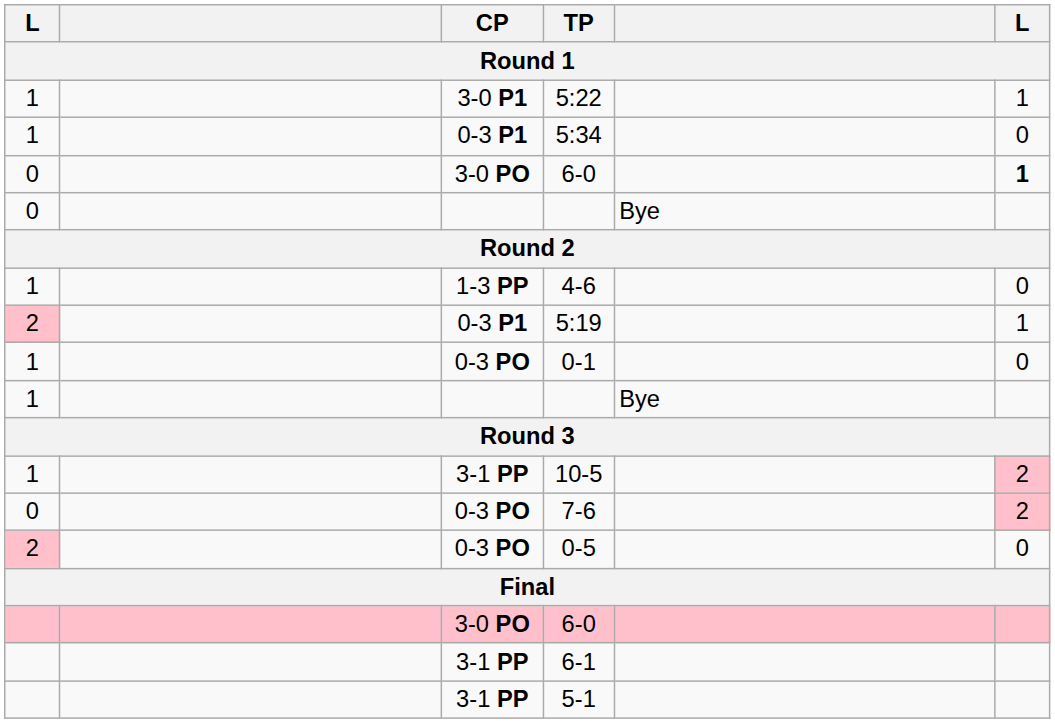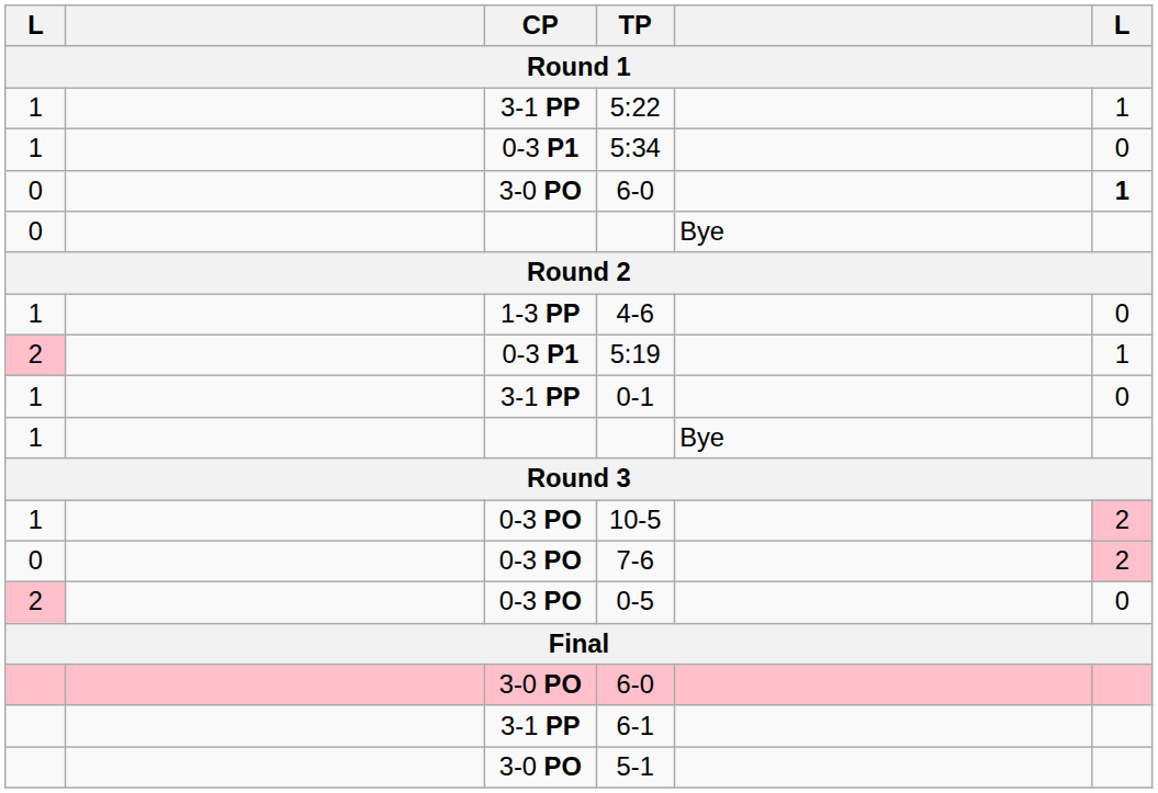 <table class="wikitable" style="text-align: center;" |>
 <tr>
 <th width="30">L</th>
 <th width="250"></th>
 <th width="62">CP</th>
 <th width="40">TP</th>
 <th width="250"></th>
 <th width="30">L</th>
 </tr>
 <tr>
 <th colspan="7">Round 1</th>
 </tr>
 <tr>
 <td>1</td>
 <td style="text-align:left;"><strong></strong></td>
-<td>3-0 <strong>P1</strong></td>
+<td>3-1 <strong>PP</strong></td>
 <td>5:22</td>
 <td style="text-align:left;"></td>
 <td>1</td>
 </tr>
 <tr>
 <td>1</td>
 <td style="text-align:left;"></td>
 <td>0-3 <strong>P1</strong></td>
 <td>5:34</td>
 <td style="text-align:left;"><strong></strong></td>
 <td>0</td>
 </tr>
 <tr>
 <td>0</td>
 <td style="text-align:left;"><strong></strong></td>
 <td>3-0 <strong>PO</strong></td>
 <td>6-0</td>
 <td style="text-align:left;"></td>
 <td><strong>1</strong></td>
 </tr>
 <tr>
 <td>0</td>
 <td style="text-align:left;"><strong></strong></td>
 <td></td>
 <td></td>
 <td style="text-align:left;">Bye</td>
 <td></td>
 </tr>
 <tr>
 <th colspan="7">Round 2</th>
 </tr>
 <tr>
 <td>1</td>
 <td style="text-align:left;"></td>
 <td>1-3 <strong>PP</strong></td>
 <td>4-6</td>
 <td style="text-align:left;"><strong></strong></td>
 <td>0</td>
 </tr>
 <tr>
 <td bgcolor=pink>2</td>
 <td style="text-align:left;"></td>
 <td>0-3 <strong>P1</strong></td>
 <td>5:19</td>
 <td style="text-align:left;"><strong></strong></td>
 <td>1</td>
 </tr>
 <tr>
 <td>1</td>
 <td style="text-align:left;"></td>
-<td>0-3 <strong>PO</strong></td>
+<td>3-1 <strong>PP</strong></td>
 <td>0-1</td>
 <td style="text-align:left;"><strong></strong></td>
 <td>0</td>
 </tr>
 <tr>
 <td>1</td>
 <td style="text-align:left;"><strong></strong></td>
 <td></td>
 <td></td>
 <td style="text-align:left;">Bye</td>
 <td></td>
 </tr>
 <tr>
 <th colspan="7">Round 3</th>
 </tr>
 <tr>
 <td>1</td>
 <td style="text-align:left;"><strong></strong></td>
-<td>3-1 <strong>PP</strong></td>
+<td>0-3 <strong>PO</strong></td>
 <td>10-5</td>
 <td style="text-align:left;"></td>
 <td bgcolor=pink>2</td>
 </tr>
 <tr>
 <td>0</td>
 <td style="text-align:left;"><strong></strong></td>
 <td>0-3 <strong>PO</strong></td>
 <td>7-6</td>
 <td style="text-align:left;"></td>
 <td bgcolor=pink>2</td>
 </tr>
 <tr>
 <td bgcolor=pink>2</td>
 <td style="text-align:left;"></td>
 <td>0-3 <strong>PO</strong></td>
 <td>0-5</td>
 <td style="text-align:left;"><strong></strong></td>
 <td>0</td>
 </tr>
 <tr>
 <th colspan="7">Final</th>
 </tr>
 <tr bgcolor=#FFC0CB>
 <td></td>
 <td style="text-align:left;"><strong></strong></td>
 <td>3-0 <strong>PO</strong></td>
 <td>6-0</td>
 <td style="text-align:left;"></td>
 <td></td>
 </tr>
 <tr>
 <td></td>
 <td style="text-align:left;"><strong></strong></td>
 <td>3-1 <strong>PP</strong></td>
 <td>6-1</td>
 <td style="text-align:left;"></td>
 <td></td>
 </tr>
 <tr>
 <td></td>
 <td style="text-align:left;"><strong></strong></td>
-<td>3-1 <strong>PP</strong></td>
+<td>3-0 <strong>PO</strong></td>
 <td>5-1</td>
 <td style="text-align:left;"></td>
 <td></td>
 </tr>
 </table>
